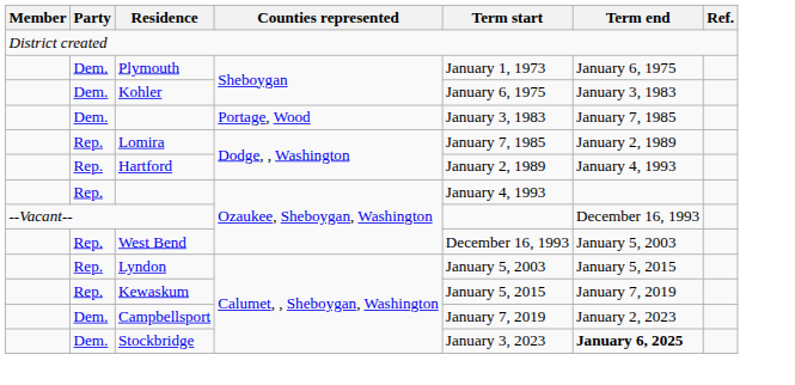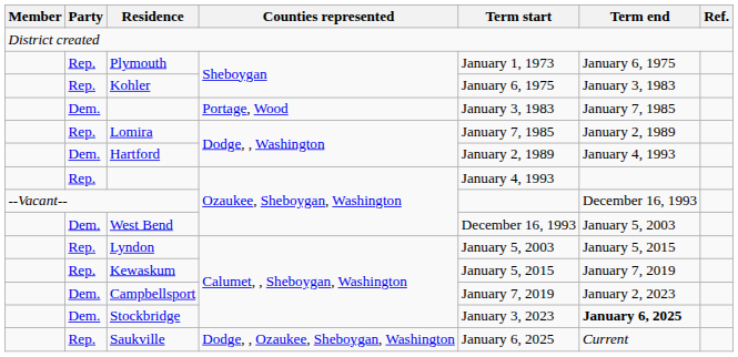 <table class="wikitable">
 <tr>
 <th>Member</th>
 <th>Party</th>
 <th>Residence</th>
 <th>Counties represented</th>
 <th>Term start</th>
 <th>Term end</th>
 <th>Ref.</th>
 </tr>
 <tr>
 <td colspan="7"><em>District created</em></td>
 </tr>
 <tr>
 <td></td>
-<td><a href='#'>Dem.</a></td>
+<td><a href='#'>Rep.</a></td>
 <td><a href='#'>Plymouth</a></td>
 <td rowspan="2"><a href='#'>Sheboygan</a></td>
 <td>January 1, 1973</td>
 <td>January 6, 1975</td>
 <td></td>
 </tr>
 <tr>
 <td></td>
-<td><a href='#'>Dem.</a></td>
+<td><a href='#'>Rep.</a></td>
 <td><a href='#'>Kohler</a></td>
 <td>January 6, 1975</td>
 <td>January 3, 1983</td>
 <td></td>
 </tr>
 <tr>
 <td></td>
 <td><a href='#'>Dem.</a></td>
 <td></td>
 <td><a href='#'>Portage</a>, <a href='#'>Wood</a></td>
 <td>January 3, 1983</td>
 <td>January 7, 1985</td>
 <td></td>
 </tr>
 <tr>
 <td></td>
 <td><a href='#'>Rep.</a></td>
 <td><a href='#'>Lomira</a></td>
 <td rowspan="2"><a href='#'>Dodge</a>, , <a href='#'>Washington</a></td>
 <td>January 7, 1985</td>
 <td>January 2, 1989</td>
 <td></td>
 </tr>
 <tr>
 <td></td>
-<td><a href='#'>Rep.</a></td>
+<td><a href='#'>Dem.</a></td>
 <td><a href='#'>Hartford</a></td>
 <td>January 2, 1989</td>
 <td>January 4, 1993</td>
 <td></td>
 </tr>
 <tr>
 <td></td>
 <td><a href='#'>Rep.</a></td>
 <td></td>
 <td rowspan="3"><a href='#'>Ozaukee</a>, <a href='#'>Sheboygan</a>, <a href='#'>Washington</a></td>
 <td>January 4, 1993</td>
 <td></td>
 <td></td>
 </tr>
 <tr>
 <td colspan="3"><em>--Vacant--</em></td>
 <td></td>
 <td>December 16, 1993</td>
 </tr>
 <tr>
 <td></td>
-<td><a href='#'>Rep.</a></td>
+<td><a href='#'>Dem.</a></td>
 <td><a href='#'>West Bend</a></td>
 <td>December 16, 1993</td>
 <td>January 5, 2003</td>
 <td></td>
 </tr>
 <tr>
 <td></td>
 <td><a href='#'>Rep.</a></td>
 <td><a href='#'>Lyndon</a></td>
 <td rowspan="4"><a href='#'>Calumet</a>, , <a href='#'>Sheboygan</a>, <a href='#'>Washington</a></td>
 <td>January 5, 2003</td>
 <td>January 5, 2015</td>
 <td></td>
 </tr>
 <tr>
 <td></td>
 <td><a href='#'>Rep.</a></td>
 <td><a href='#'>Kewaskum</a></td>
 <td>January 5, 2015</td>
 <td>January 7, 2019</td>
 <td></td>
 </tr>
 <tr>
 <td></td>
 <td><a href='#'>Dem.</a></td>
 <td><a href='#'>Campbellsport</a></td>
 <td>January 7, 2019</td>
 <td>January 2, 2023</td>
 <td></td>
 </tr>
 <tr>
 <td></td>
 <td><a href='#'>Dem.</a></td>
 <td><a href='#'>Stockbridge</a></td>
 <td>January 3, 2023</td>
 <td><strong>January 6, 2025</strong></td>
 <td></td>
 </tr>
+<tr>
+<td></td>
+<td><a href='#'>Rep.</a></td>
+<td><a href='#'>Saukville</a></td>
+<td><a href='#'>Dodge</a>, , <a href='#'>Ozaukee</a>, <a href='#'>Sheboygan</a>, <a href='#'>Washington</a></td>
+<td>January 6, 2025</td>
+<td><em>Current</em></td>
+<td></td>
+</tr>
 </table>
